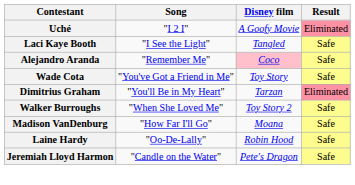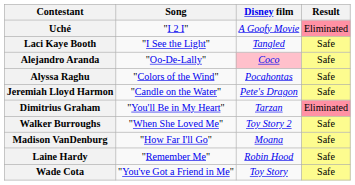 <table class="wikitable unsortable" style="text-align:center;">
 <tr>
 <th scope="col">Contestant</th>
 <th scope="col">Song</th>
 <th scope="col"><a href='#'>Disney</a> film</th>
 <th scope="col">Result</th>
 </tr>
 <tr>
 <th scope="row">Uché</th>
 <td>"<a href='#'>I 2 I</a>"</td>
 <td><em><a href='#'>A Goofy Movie</a></em></td>
 <td bgcolor="FF91A4">Eliminated</td>
 </tr>
 <tr>
 <th scope="row">Laci Kaye Booth</th>
 <td>"<a href='#'>I See the Light</a>"</td>
 <td><em><a href='#'>Tangled</a></em></td>
 <td style="background:#FDFC8F;">Safe</td>
 </tr>
 <tr>
 <th scope="row">Alejandro Aranda</th>
-<td>"<a href='#'>Remember Me</a>"</td>
+<td>"<a href='#'>Oo-De-Lally</a>"</td>
 <td style="background: pink;"><em><a href='#'>Coco</a></em></td>
 <td style="background:#FDFC8F;">Safe</td>
 </tr>
 <tr>
-<th scope="row">Wade Cota</th>
-<td>"<a href='#'>You've Got a Friend in Me</a>"</td>
-<td><em><a href='#'>Toy Story</a></em></td>
+<th scope="row">Alyssa Raghu</th>
+<td>"<a href='#'>Colors of the Wind</a>"</td>
+<td><em><a href='#'>Pocahontas</a></em></td>
+<td style="background:#FDFC8F;">Safe</td>
+</tr>
+<tr>
+<th scope="row">Jeremiah Lloyd Harmon</th>
+<td>"<a href='#'>Candle on the Water</a>"</td>
+<td><em><a href='#'>Pete's Dragon</a></em></td>
 <td style="background:#FDFC8F;">Safe</td>
 </tr>
 <tr>
 <th scope="row">Dimitrius Graham</th>
 <td>"<a href='#'>You'll Be in My Heart</a>"</td>
 <td><em><a href='#'>Tarzan</a></em></td>
 <td bgcolor="FF91A4">Eliminated</td>
 </tr>
 <tr>
 <th scope="row">Walker Burroughs</th>
 <td>"<a href='#'>When She Loved Me</a>"</td>
 <td><em><a href='#'>Toy Story 2</a></em></td>
 <td style="background:#FDFC8F;">Safe</td>
 </tr>
 <tr>
 <th scope="row">Madison VanDenburg</th>
 <td>"<a href='#'>How Far I'll Go</a>"</td>
 <td><em><a href='#'>Moana</a></em></td>
 <td style="background:#FDFC8F;">Safe</td>
 </tr>
 <tr>
 <th scope="row">Laine Hardy</th>
-<td>"<a href='#'>Oo-De-Lally</a>"</td>
+<td>"<a href='#'>Remember Me</a>"</td>
 <td><em><a href='#'>Robin Hood</a></em></td>
 <td style="background:#FDFC8F;">Safe</td>
 </tr>
 <tr>
-<th scope="row">Jeremiah Lloyd Harmon</th>
-<td>"<a href='#'>Candle on the Water</a>"</td>
-<td><em><a href='#'>Pete's Dragon</a></em></td>
+<th scope="row">Wade Cota</th>
+<td>"<a href='#'>You've Got a Friend in Me</a>"</td>
+<td><em><a href='#'>Toy Story</a></em></td>
 <td style="background:#FDFC8F;">Safe</td>
 </tr>
 </table>
